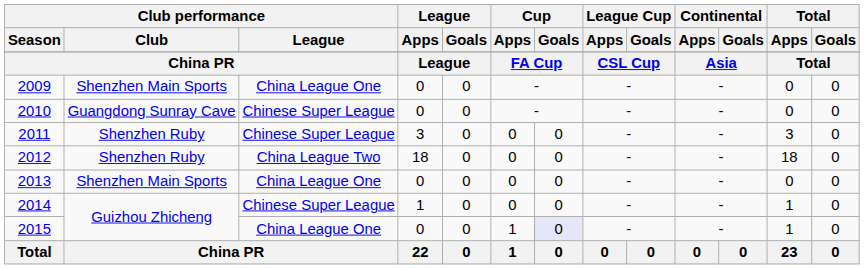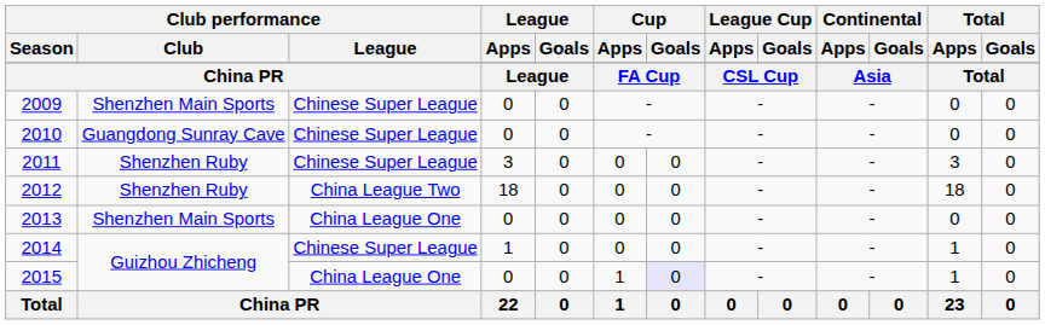 <table class="wikitable" style="text-align:center">
 <tr>
 <th colspan=3>Club performance</th>
 <th colspan=2>League</th>
 <th colspan=2>Cup</th>
 <th colspan=2>League Cup</th>
 <th colspan=2>Continental</th>
 <th colspan=2>Total</th>
 </tr>
 <tr>
 <th>Season</th>
 <th>Club</th>
 <th>League</th>
 <th>Apps</th>
 <th>Goals</th>
 <th>Apps</th>
 <th>Goals</th>
 <th>Apps</th>
 <th>Goals</th>
 <th>Apps</th>
 <th>Goals</th>
 <th>Apps</th>
 <th>Goals</th>
 </tr>
 <tr>
 </tr>
 <tr>
 <th colspan=3>China PR</th>
 <th colspan=2>League</th>
 <th colspan=2><a href='#'>FA Cup</a></th>
 <th colspan=2><a href='#'>CSL Cup</a></th>
 <th colspan=2><a href='#'>Asia</a></th>
 <th colspan=2>Total</th>
 </tr>
 <tr>
 <td><a href='#'>2009</a></td>
 <td><a href='#'>Shenzhen Main Sports</a></td>
-<td rowspan="1"><a href='#'>China League One</a></td>
+<td rowspan="1"><a href='#'>Chinese Super League</a></td>
 <td>0</td>
 <td>0</td>
 <td colspan="2">-</td>
 <td colspan="2">-</td>
 <td colspan="2">-</td>
 <td>0</td>
 <td>0</td>
 </tr>
 <tr>
 <td><a href='#'>2010</a></td>
 <td rowspan="1"><a href='#'>Guangdong Sunray Cave</a></td>
 <td rowspan="1"><a href='#'>Chinese Super League</a></td>
 <td>0</td>
 <td>0</td>
 <td colspan="2">-</td>
 <td colspan="2">-</td>
 <td colspan="2">-</td>
 <td>0</td>
 <td>0</td>
 </tr>
 <tr>
 <td><a href='#'>2011</a></td>
 <td rowspan="1"><a href='#'>Shenzhen Ruby</a></td>
 <td rowspan="1"><a href='#'>Chinese Super League</a></td>
 <td>3</td>
 <td>0</td>
 <td>0</td>
 <td>0</td>
 <td colspan="2">-</td>
 <td colspan="2">-</td>
 <td>3</td>
 <td>0</td>
 </tr>
 <tr>
 <td><a href='#'>2012</a></td>
 <td rowspan="1"><a href='#'>Shenzhen Ruby</a></td>
 <td><a href='#'>China League Two</a></td>
 <td>18</td>
 <td>0</td>
 <td>0</td>
 <td>0</td>
 <td colspan="2">-</td>
 <td colspan="2">-</td>
 <td>18</td>
 <td>0</td>
 </tr>
 <tr>
 <td><a href='#'>2013</a></td>
 <td><a href='#'>Shenzhen Main Sports</a></td>
 <td rowspan="1"><a href='#'>China League One</a></td>
 <td>0</td>
 <td>0</td>
 <td>0</td>
 <td>0</td>
 <td colspan="2">-</td>
 <td colspan="2">-</td>
 <td>0</td>
 <td>0</td>
 </tr>
 <tr>
 <td><a href='#'>2014</a></td>
 <td rowspan="2"><a href='#'>Guizhou Zhicheng</a></td>
 <td rowspan="1"><a href='#'>Chinese Super League</a></td>
 <td>1</td>
 <td>0</td>
 <td>0</td>
 <td>0</td>
 <td colspan="2">-</td>
 <td colspan="2">-</td>
 <td>1</td>
 <td>0</td>
 </tr>
 <tr>
 <td><a href='#'>2015</a></td>
 <td rowspan="1"><a href='#'>China League One</a></td>
 <td>0</td>
 <td>0</td>
 <td>1</td>
 <td style="background: lavender;">0</td>
 <td colspan="2">-</td>
 <td colspan="2">-</td>
 <td>1</td>
 <td>0</td>
 </tr>
 <tr>
 <th rowspan=3>Total</th>
 <th colspan=2>China PR</th>
 <th>22</th>
 <th>0</th>
 <th>1</th>
 <th>0</th>
 <th>0</th>
 <th>0</th>
 <th>0</th>
 <th>0</th>
 <th>23</th>
 <th>0</th>
 </tr>
 </table>
